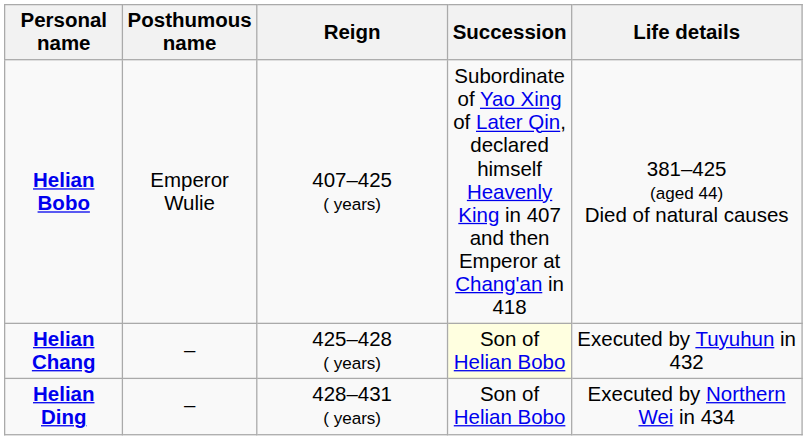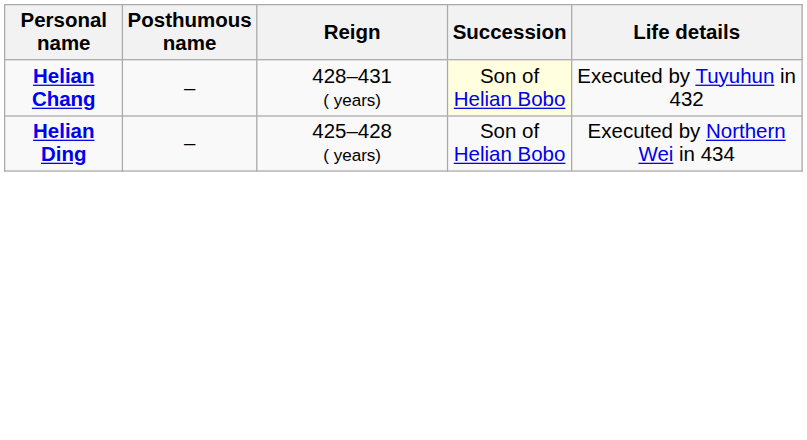 <table class="wikitable plainrowheaders" style="text-align:center; width:100%;">
 <tr>
 <th scope="col" width="15%">Personal name</th>
 <th scope="col" width="15%">Posthumous name</th>
 <th scope="col" width="25%">Reign</th>
 <th scope="col" width="15%">Succession</th>
 <th scope="col" width="30%">Life details</th>
 </tr>
 <tr>
-<td><strong><a href='#'>Helian Bobo</a></strong><br></td>
-<td>Emperor Wulie<br></td>
-<td>407–425<br><small>( years)</small><br><small></small></td>
-<td>Subordinate of <a href='#'>Yao Xing</a> of <a href='#'>Later Qin</a>, declared himself <a href='#'>Heavenly King</a> in 407 and then Emperor at <a href='#'>Chang'an</a> in 418</td>
-<td>381–425<br><small>(aged 44)</small><br>Died of natural causes</td>
-</tr>
-<tr>
 <td><strong><a href='#'>Helian Chang</a></strong><br></td>
 <td>–</td>
-<td>425–428<br><small>( years)</small><br><small></small></td>
+<td>428–431<br><small>( years)</small><br><small></small></td>
 <td style="background: lightyellow;">Son of <a href='#'>Helian Bobo</a></td>
 <td>Executed by <a href='#'>Tuyuhun</a> in 432</td>
 </tr>
 <tr>
 <td><strong><a href='#'>Helian Ding</a></strong><br></td>
 <td>–</td>
-<td>428–431<br><small>( years)</small><br><small></small></td>
+<td>425–428<br><small>( years)</small><br><small></small></td>
 <td>Son of <a href='#'>Helian Bobo</a></td>
 <td>Executed by <a href='#'>Northern Wei</a> in 434</td>
 </tr>
 </table>
